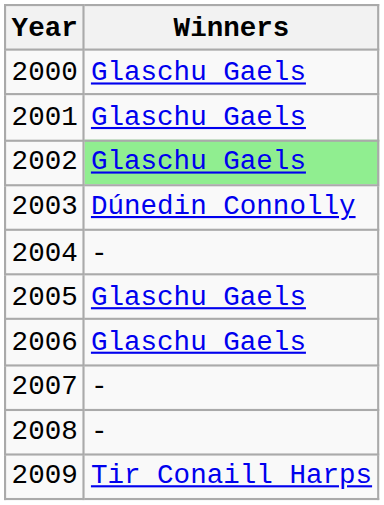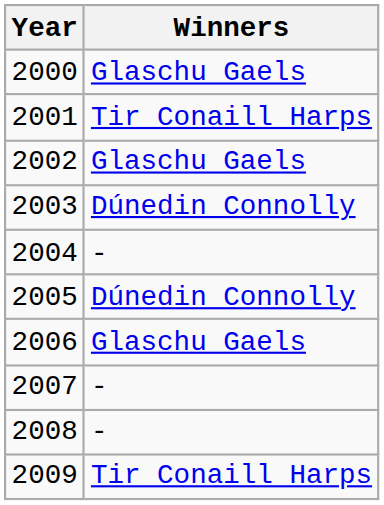 <table class="wikitable" border="1">
 <tr>
 <th>Year</th>
 <th>Winners</th>
 </tr>
 <tr>
 <td>2000</td>
 <td><a href='#'>Glaschu Gaels</a></td>
 </tr>
 <tr>
 <td>2001</td>
-<td><a href='#'>Glaschu Gaels</a></td>
+<td><a href='#'>Tir Conaill Harps</a></td>
 </tr>
 <tr>
 <td>2002</td>
-<td style="background: lightgreen;"><a href='#'>Glaschu Gaels</a></td>
+<td><a href='#'>Glaschu Gaels</a></td>
 </tr>
 <tr>
 <td>2003</td>
 <td><a href='#'>Dúnedin Connolly</a></td>
 </tr>
 <tr>
 <td>2004</td>
 <td>-</td>
 </tr>
 <tr>
 <td>2005</td>
-<td><a href='#'>Glaschu Gaels</a></td>
+<td><a href='#'>Dúnedin Connolly</a></td>
 </tr>
 <tr>
 <td>2006</td>
 <td><a href='#'>Glaschu Gaels</a></td>
 </tr>
 <tr>
 <td>2007</td>
 <td>-</td>
 </tr>
 <tr>
 <td>2008</td>
 <td>-</td>
 </tr>
 <tr>
 <td>2009</td>
 <td><a href='#'>Tir Conaill Harps</a></td>
 </tr>
 </table>
